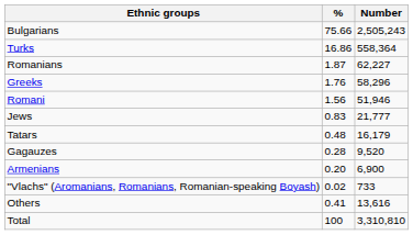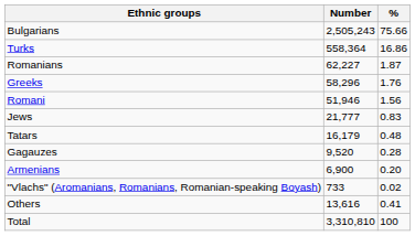 <table class="wikitable">
 <tr>
 <th>Ethnic groups</th>
+<th>Number</th>
 <th>%</th>
-<th>Number</th>
 </tr>
 <tr>
 <td>Bulgarians</td>
+<td>2,505,243</td>
 <td>75.66</td>
-<td>2,505,243</td>
 </tr>
 <tr>
 <td><a href='#'>Turks</a></td>
+<td>558,364</td>
 <td>16.86</td>
-<td>558,364</td>
 </tr>
 <tr>
 <td>Romanians</td>
+<td>62,227</td>
 <td>1.87</td>
-<td>62,227</td>
 </tr>
 <tr>
 <td><a href='#'>Greeks</a></td>
+<td>58,296</td>
 <td>1.76</td>
-<td>58,296</td>
 </tr>
 <tr>
 <td><a href='#'>Romani</a></td>
+<td>51,946</td>
 <td>1.56</td>
-<td>51,946</td>
 </tr>
 <tr>
 <td>Jews</td>
+<td>21,777</td>
 <td>0.83</td>
-<td>21,777</td>
 </tr>
 <tr>
 <td>Tatars</td>
+<td>16,179</td>
 <td>0.48</td>
-<td>16,179</td>
 </tr>
 <tr>
 <td>Gagauzes</td>
+<td>9,520</td>
 <td>0.28</td>
-<td>9,520</td>
 </tr>
 <tr>
 <td><a href='#'>Armenians</a></td>
+<td>6,900</td>
 <td>0.20</td>
-<td>6,900</td>
 </tr>
 <tr>
 <td>"Vlachs" (<a href='#'>Aromanians</a>, <a href='#'>Romanians</a>, Romanian-speaking <a href='#'>Boyash</a>)</td>
+<td>733</td>
 <td>0.02</td>
-<td>733</td>
 </tr>
 <tr>
 <td>Others</td>
+<td>13,616</td>
 <td>0.41</td>
-<td>13,616</td>
 </tr>
 <tr>
 <td>Total</td>
+<td>3,310,810</td>
 <td>100</td>
-<td>3,310,810</td>
 </tr>
 </table>
